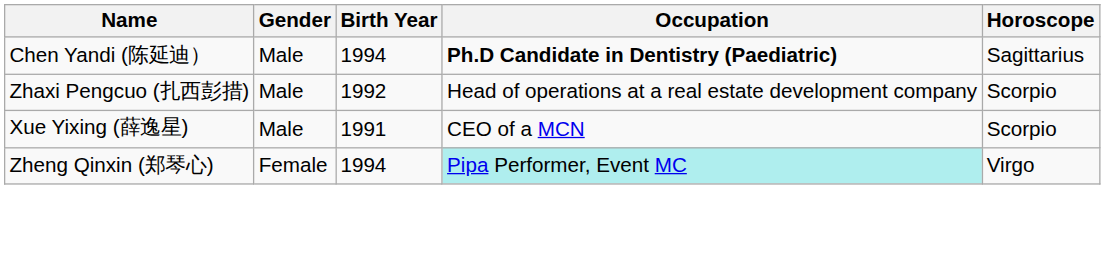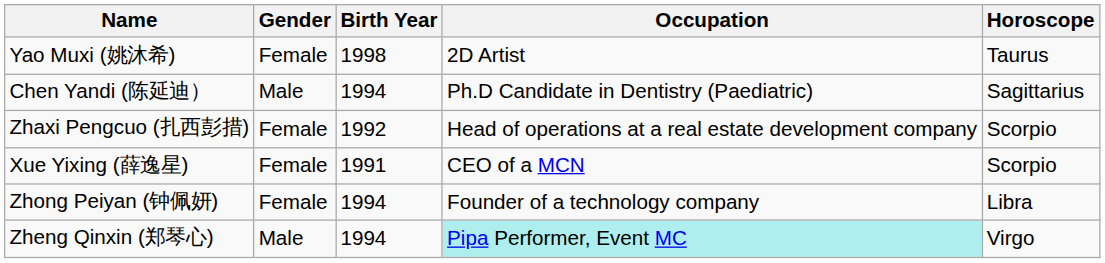 <table class="wikitable">
 <tr>
 <th>Name</th>
 <th>Gender</th>
 <th>Birth Year</th>
 <th>Occupation</th>
 <th>Horoscope</th>
 </tr>
 <tr>
+<td>Yao Muxi (姚沐希)</td>
+<td>Female</td>
+<td>1998</td>
+<td>2D Artist</td>
+<td>Taurus</td>
+</tr>
+<tr>
 <td>Chen Yandi (陈延迪）</td>
 <td>Male</td>
 <td>1994</td>
-<td><strong>Ph.D Candidate in Dentistry (Paediatric)</strong></td>
+<td>Ph.D Candidate in Dentistry (Paediatric)</td>
 <td>Sagittarius</td>
 </tr>
 <tr>
 <td>Zhaxi Pengcuo (扎西彭措)</td>
-<td>Male</td>
+<td>Female</td>
 <td>1992</td>
 <td>Head of operations at a real estate development company</td>
 <td>Scorpio</td>
 </tr>
 <tr>
 <td>Xue Yixing (薛逸星)</td>
-<td>Male</td>
+<td>Female</td>
 <td>1991</td>
 <td>CEO of a <a href='#'>MCN</a></td>
 <td>Scorpio</td>
 </tr>
 <tr>
+<td>Zhong Peiyan (钟佩妍)</td>
+<td>Female</td>
+<td>1994</td>
+<td>Founder of a technology company</td>
+<td>Libra</td>
+</tr>
+<tr>
 <td>Zheng Qinxin (郑琴心)</td>
-<td>Female</td>
+<td>Male</td>
 <td>1994</td>
 <td style="background: paleturquoise;"><a href='#'>Pipa</a> Performer, Event <a href='#'>MC</a></td>
 <td>Virgo</td>
 </tr>
 </table>
